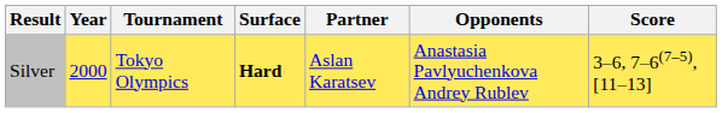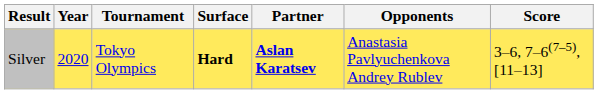 <table class="sortable wikitable">
 <tr>
 <th>Result</th>
 <th>Year</th>
 <th>Tournament</th>
 <th>Surface</th>
 <th>Partner</th>
 <th>Opponents</th>
 <th class=unsortable>Score</th>
 </tr>
 <tr bgcolor=FFEA5C>
 <td bgcolor=silver>Silver</td>
-<td><a href='#'>2000</a></td>
+<td><a href='#'>2020</a></td>
 <td><a href='#'>Tokyo Olympics</a></td>
 <td><strong>Hard</strong></td>
-<td> <a href='#'>Aslan Karatsev</a></td>
+<td><strong> <a href='#'>Aslan Karatsev</a></strong></td>
 <td> <a href='#'>Anastasia Pavlyuchenkova</a> <br>  <a href='#'>Andrey Rublev</a></td>
 <td>3–6, 7–6<sup>(7–5)</sup>, [11–13]</td>
 </tr>
 </table>
